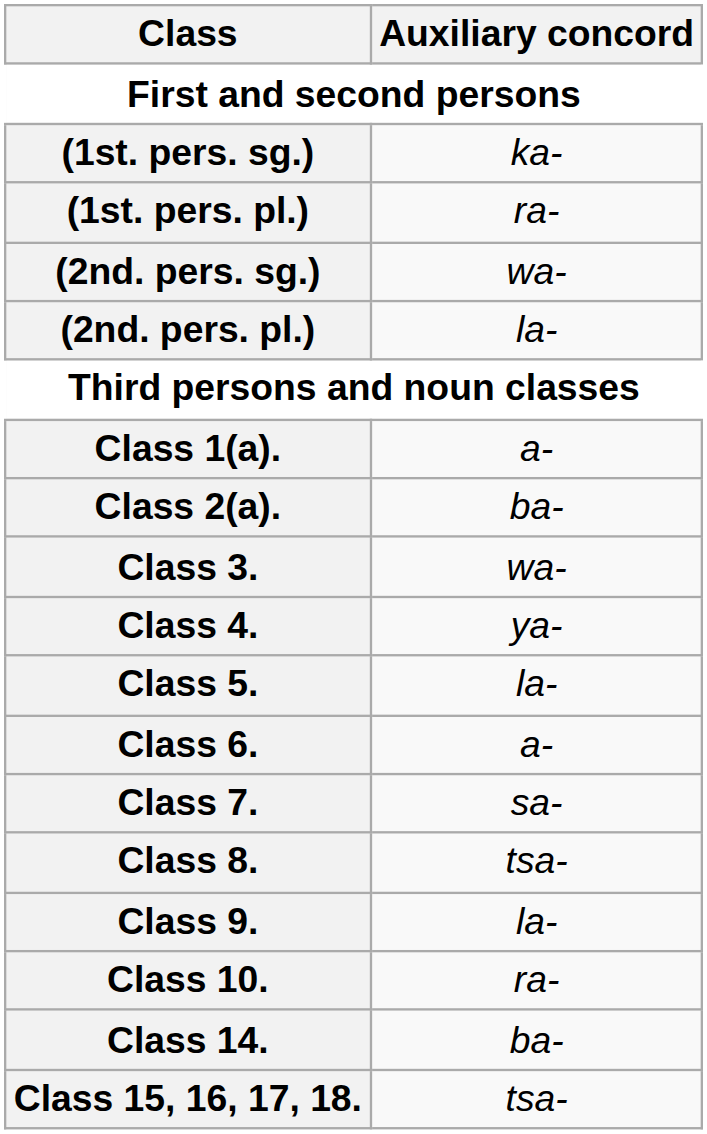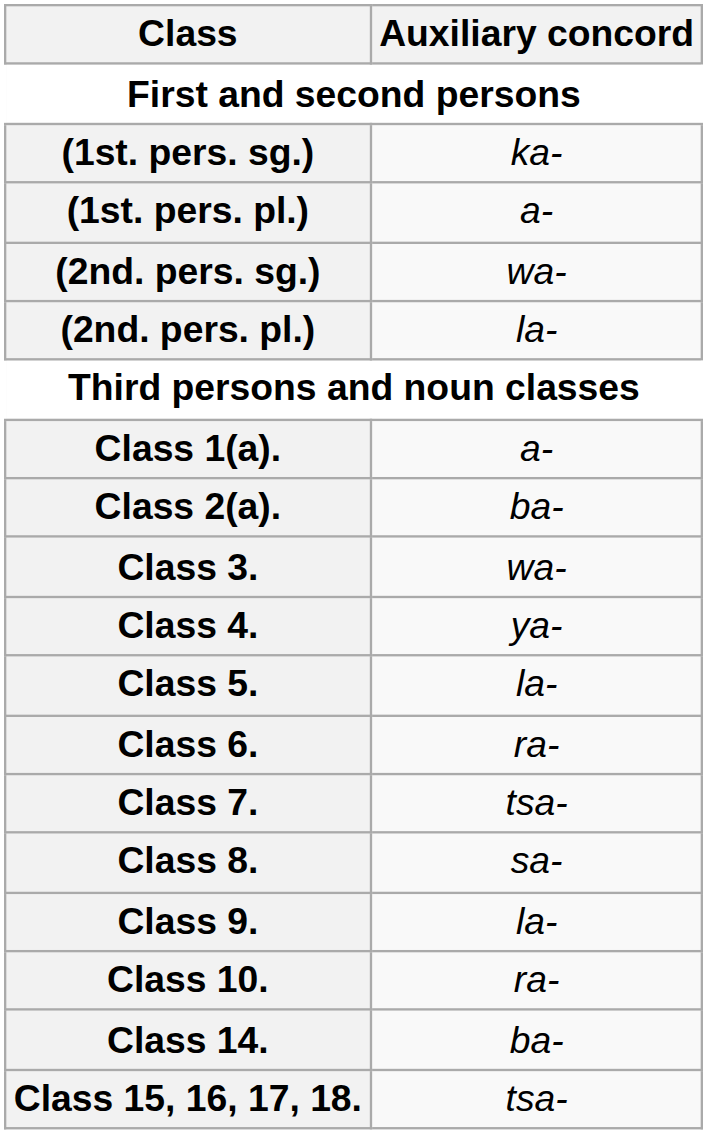 <table class="wikitable" style="text-align: center">
 <tr>
 <th>Class</th>
 <th>Auxiliary concord</th>
 </tr>
 <tr>
 <th colspan=2 style="background: white; text-align: center; border-right: white 1px solid; border-left: white 1px solid">First and second persons</th>
 </tr>
 <tr>
 <th>(1st. pers. sg.)</th>
 <td> <em>ka-</em></td>
 </tr>
 <tr>
 <th>(1st. pers. pl.)</th>
-<td> <em>ra-</em></td>
+<td> <em>a-</em></td>
 </tr>
 <tr>
 <th>(2nd. pers. sg.)</th>
 <td> <em>wa-</em></td>
 </tr>
 <tr>
 <th>(2nd. pers. pl.)</th>
 <td> <em>la-</em></td>
 </tr>
 <tr>
 <th colspan=2 style="background: white; text-align: center; border-right: white 1px solid; border-left: white 1px solid">Third persons and noun classes</th>
 </tr>
 <tr>
 <th>Class 1(a).</th>
 <td> <em>a-</em></td>
 </tr>
 <tr>
 <th>Class 2(a).</th>
 <td> <em>ba-</em></td>
 </tr>
 <tr>
 <th>Class 3.</th>
 <td> <em>wa-</em></td>
 </tr>
 <tr>
 <th>Class 4.</th>
 <td> <em>ya-</em></td>
 </tr>
 <tr>
 <th>Class 5.</th>
 <td> <em>la-</em></td>
 </tr>
 <tr>
 <th>Class 6.</th>
-<td> <em>a-</em></td>
+<td> <em>ra-</em></td>
 </tr>
 <tr>
 <th>Class 7.</th>
-<td> <em>sa-</em></td>
+<td> <em>tsa-</em></td>
 </tr>
 <tr>
 <th>Class 8.</th>
-<td> <em>tsa-</em></td>
+<td> <em>sa-</em></td>
 </tr>
 <tr>
 <th>Class 9.</th>
 <td> <em>la-</em></td>
 </tr>
 <tr>
 <th>Class 10.</th>
 <td> <em>ra-</em></td>
 </tr>
 <tr>
 <th>Class 14.</th>
 <td> <em>ba-</em></td>
 </tr>
 <tr>
 <th>Class 15, 16, 17, 18.</th>
 <td> <em>tsa-</em></td>
 </tr>
 </table>
